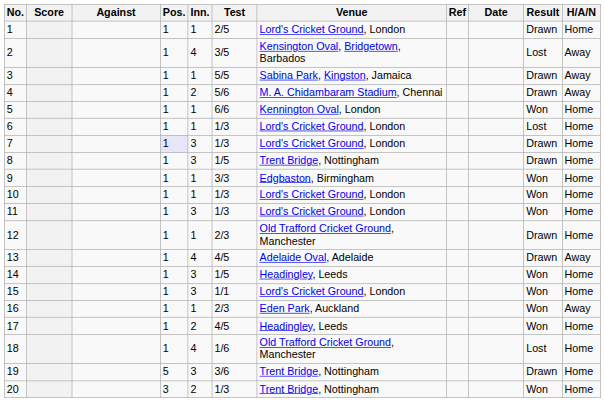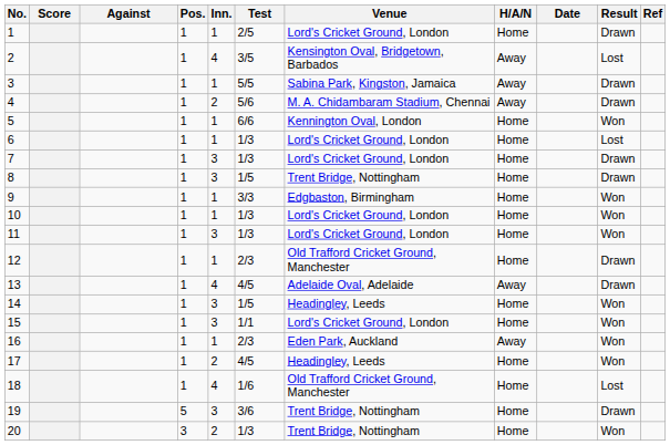 <table class="wikitable plainrowheaders sortable">
 <tr>
 <th scope="col" style="width:10px">No.</th>
 <th scope="col" style="width:60px">Score</th>
 <th scope="col" style="width:125px">Against</th>
 <th scope="col" style="width:10px">Pos.</th>
 <th scope="col" style="width:10px">Inn.</th>
 <th scope="col" style="width:60px">Test</th>
 <th scope="col" style="width:275px">Venue</th>
-<th scope="col" class="unsortable">Ref</th>
+<th scope="col" style="width:50px">H/A/N</th>
 <th scope="col" style="width:75px">Date</th>
 <th scope="col" style="width:50px">Result</th>
-<th scope="col" style="width:50px">H/A/N</th>
+<th scope="col" class="unsortable">Ref</th>
 </tr>
 <tr>
 <td>1</td>
 <th scope="row"></th>
 <td></td>
 <td>1</td>
 <td>1</td>
 <td>2/5</td>
 <td><a href='#'>Lord's Cricket Ground</a>, London</td>
-<td></td>
+<td>Home</td>
 <td></td>
 <td>Drawn</td>
-<td>Home</td>
+<td></td>
 </tr>
 <tr>
 <td>2</td>
 <th scope="row"></th>
 <td></td>
 <td>1</td>
 <td>4</td>
 <td>3/5</td>
 <td><a href='#'>Kensington Oval</a>, <a href='#'>Bridgetown</a>, Barbados</td>
-<td></td>
+<td>Away</td>
 <td></td>
 <td>Lost</td>
-<td>Away</td>
+<td></td>
 </tr>
 <tr>
 <td>3</td>
 <th scope="row"></th>
 <td></td>
 <td>1</td>
 <td>1</td>
 <td>5/5</td>
 <td><a href='#'>Sabina Park</a>, <a href='#'>Kingston</a>, Jamaica</td>
-<td></td>
+<td>Away</td>
 <td></td>
 <td>Drawn</td>
-<td>Away</td>
+<td></td>
 </tr>
 <tr>
 <td>4</td>
 <th scope="row"></th>
 <td></td>
 <td>1</td>
 <td>2</td>
 <td>5/6</td>
 <td><a href='#'>M. A. Chidambaram Stadium</a>, Chennai</td>
-<td></td>
+<td>Away</td>
 <td></td>
 <td>Drawn</td>
-<td>Away</td>
+<td></td>
 </tr>
 <tr>
 <td>5 </td>
 <th scope="row"></th>
 <td></td>
 <td>1</td>
 <td>1</td>
 <td>6/6</td>
 <td><a href='#'>Kennington Oval</a>, London</td>
-<td></td>
+<td>Home</td>
 <td></td>
 <td>Won</td>
-<td>Home</td>
+<td></td>
 </tr>
 <tr>
 <td>6</td>
 <th scope="row"></th>
 <td></td>
 <td>1</td>
 <td>1</td>
 <td>1/3</td>
 <td><a href='#'>Lord's Cricket Ground</a>, London</td>
-<td></td>
+<td>Home</td>
 <td></td>
 <td>Lost</td>
-<td>Home</td>
+<td></td>
 </tr>
 <tr>
 <td>7 </td>
 <th scope="row"></th>
 <td></td>
-<td style="background: lavender;">1</td>
+<td>1</td>
 <td>3</td>
 <td>1/3</td>
 <td><a href='#'>Lord's Cricket Ground</a>, London</td>
-<td></td>
+<td>Home</td>
 <td></td>
 <td>Drawn</td>
-<td>Home</td>
+<td></td>
 </tr>
 <tr>
 <td>8</td>
 <th scope="row"></th>
 <td></td>
 <td>1</td>
 <td>3</td>
 <td>1/5</td>
 <td><a href='#'>Trent Bridge</a>, Nottingham</td>
-<td></td>
+<td>Home</td>
 <td></td>
 <td>Drawn</td>
-<td>Home</td>
+<td></td>
 </tr>
 <tr>
 <td>9 </td>
 <th scope="row"></th>
 <td></td>
 <td>1</td>
 <td>1</td>
 <td>3/3</td>
 <td><a href='#'>Edgbaston</a>, Birmingham</td>
-<td></td>
+<td>Home</td>
 <td></td>
 <td>Won</td>
-<td>Home</td>
+<td></td>
 </tr>
 <tr>
 <td>10 </td>
 <th scope="row"></th>
 <td></td>
 <td>1</td>
 <td>1</td>
 <td>1/3</td>
 <td><a href='#'>Lord's Cricket Ground</a>, London</td>
-<td></td>
+<td>Home</td>
 <td></td>
 <td>Won</td>
-<td>Home</td>
+<td></td>
 </tr>
 <tr>
 <td>11 </td>
 <th scope="row"></th>
 <td></td>
 <td>1</td>
 <td>3</td>
 <td>1/3</td>
 <td><a href='#'>Lord's Cricket Ground</a>, London</td>
-<td></td>
+<td>Home</td>
 <td></td>
 <td>Won</td>
-<td>Home</td>
+<td></td>
 </tr>
 <tr>
 <td>12 </td>
 <th scope="row"></th>
 <td></td>
 <td>1</td>
 <td>1</td>
 <td>2/3</td>
 <td><a href='#'>Old Trafford Cricket Ground</a>, Manchester</td>
-<td></td>
+<td>Home</td>
 <td></td>
 <td>Drawn</td>
-<td>Home</td>
+<td></td>
 </tr>
 <tr>
 <td>13 </td>
 <th scope="row"></th>
 <td></td>
 <td>1</td>
 <td>4</td>
 <td>4/5</td>
 <td><a href='#'>Adelaide Oval</a>, Adelaide</td>
-<td></td>
+<td>Away</td>
 <td></td>
 <td>Drawn</td>
-<td>Away</td>
+<td></td>
 </tr>
 <tr>
 <td>14 </td>
 <th scope="row"></th>
 <td></td>
 <td>1</td>
 <td>3</td>
 <td>1/5</td>
 <td><a href='#'>Headingley</a>, Leeds</td>
-<td></td>
+<td>Home</td>
 <td></td>
 <td>Won</td>
-<td>Home</td>
+<td></td>
 </tr>
 <tr>
 <td>15 </td>
 <th scope="row"></th>
 <td></td>
 <td>1</td>
 <td>3</td>
 <td>1/1</td>
 <td><a href='#'>Lord's Cricket Ground</a>, London</td>
-<td></td>
+<td>Home</td>
 <td></td>
 <td>Won</td>
-<td>Home</td>
+<td></td>
 </tr>
 <tr>
 <td>16 </td>
 <th scope="row"></th>
 <td></td>
 <td>1</td>
 <td>1</td>
 <td>2/3</td>
 <td><a href='#'>Eden Park</a>, Auckland</td>
-<td></td>
+<td>Away</td>
 <td></td>
 <td>Won</td>
-<td>Away</td>
+<td></td>
 </tr>
 <tr>
 <td>17 </td>
 <th scope="row"></th>
 <td></td>
 <td>1</td>
 <td>2</td>
 <td>4/5</td>
 <td><a href='#'>Headingley</a>, Leeds</td>
-<td></td>
+<td>Home</td>
 <td></td>
 <td>Won</td>
-<td>Home</td>
+<td></td>
 </tr>
 <tr>
 <td>18 </td>
 <th scope="row"></th>
 <td></td>
 <td>1</td>
 <td>4</td>
 <td>1/6</td>
 <td><a href='#'>Old Trafford Cricket Ground</a>, Manchester</td>
-<td></td>
+<td>Home</td>
 <td></td>
 <td>Lost</td>
-<td>Home</td>
+<td></td>
 </tr>
 <tr>
 <td>19 </td>
 <th scope="row"></th>
 <td></td>
 <td>5</td>
 <td>3</td>
 <td>3/6</td>
 <td><a href='#'>Trent Bridge</a>, Nottingham</td>
-<td></td>
+<td>Home</td>
 <td></td>
 <td>Drawn</td>
-<td>Home</td>
+<td></td>
 </tr>
 <tr>
 <td>20 </td>
 <th scope="row"></th>
 <td></td>
 <td>3</td>
 <td>2</td>
 <td>1/3</td>
 <td><a href='#'>Trent Bridge</a>, Nottingham</td>
-<td></td>
+<td>Home</td>
 <td></td>
 <td>Won</td>
-<td>Home</td>
+<td></td>
 </tr>
 </table>
